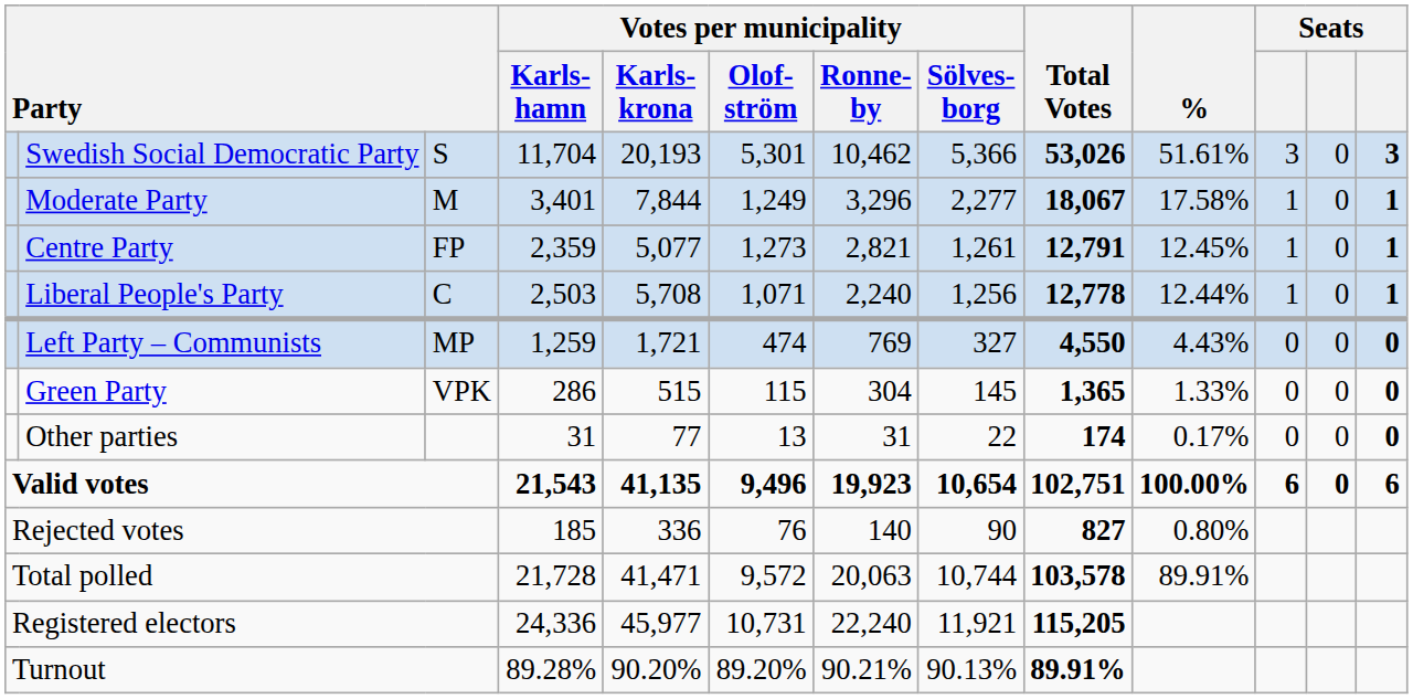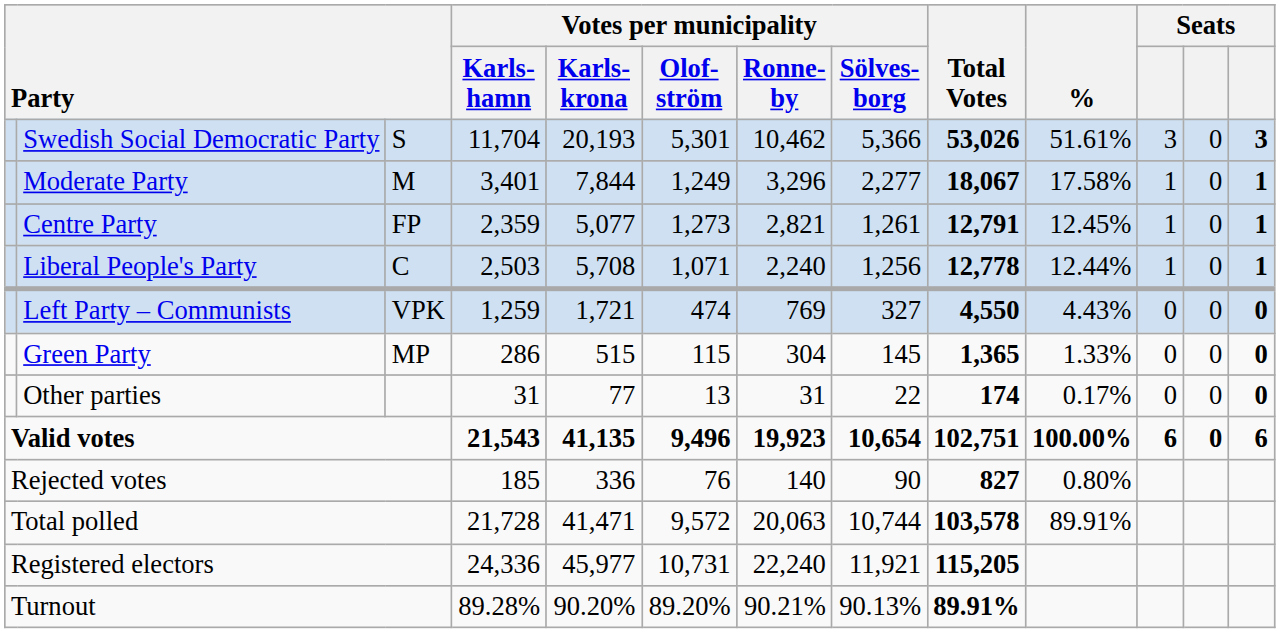 <table class="wikitable" border="1" style="text-align:right;">
 <tr>
 <th style="text-align:left;" valign=bottom rowspan=2 colspan=3>Party</th>
 <th colspan=5>Votes per municipality</th>
 <th align=center valign=bottom rowspan=2 width="50">Total Votes</th>
 <th align=center valign=bottom rowspan=2 width="50">%</th>
 <th colspan=3>Seats</th>
 </tr>
 <tr>
 <th align=center valign=bottom width="50"><a href='#'>Karls- hamn</a></th>
 <th align=center valign=bottom width="50"><a href='#'>Karls- krona</a></th>
 <th align=center valign=bottom width="50"><a href='#'>Olof- ström</a></th>
 <th align=center valign=bottom width="50"><a href='#'>Ronne- by</a></th>
 <th align=center valign=bottom width="50"><a href='#'>Sölves- borg</a></th>
 <th align=center valign=bottom width="20"><small></small></th>
 <th align=center valign=bottom width="20"><small><a href='#'></a></small></th>
 <th align=center valign=bottom width="20"><small></small></th>
 </tr>
 <tr style="background:#CEE0F2;">
 <td></td>
 <td align=left style="white-space: nowrap;"><a href='#'>Swedish Social Democratic Party</a></td>
 <td align=left>S</td>
 <td>11,704</td>
 <td>20,193</td>
 <td>5,301</td>
 <td>10,462</td>
 <td>5,366</td>
 <td><strong>53,026</strong></td>
 <td>51.61%</td>
 <td>3</td>
 <td>0</td>
 <td><strong>3</strong></td>
 </tr>
 <tr style="background:#CEE0F2;">
 <td></td>
 <td align=left><a href='#'>Moderate Party</a></td>
 <td align=left>M</td>
 <td>3,401</td>
 <td>7,844</td>
 <td>1,249</td>
 <td>3,296</td>
 <td>2,277</td>
 <td><strong>18,067</strong></td>
 <td>17.58%</td>
 <td>1</td>
 <td>0</td>
 <td><strong>1</strong></td>
 </tr>
 <tr style="background:#CEE0F2;">
 <td></td>
 <td align=left><a href='#'>Centre Party</a></td>
 <td align=left>FP</td>
 <td>2,359</td>
 <td>5,077</td>
 <td>1,273</td>
 <td>2,821</td>
 <td>1,261</td>
 <td><strong>12,791</strong></td>
 <td>12.45%</td>
 <td>1</td>
 <td>0</td>
 <td><strong>1</strong></td>
 </tr>
 <tr style="background:#CEE0F2;">
 <td></td>
 <td align=left><a href='#'>Liberal People's Party</a></td>
 <td align=left>C</td>
 <td>2,503</td>
 <td>5,708</td>
 <td>1,071</td>
 <td>2,240</td>
 <td>1,256</td>
 <td><strong>12,778</strong></td>
 <td>12.44%</td>
 <td>1</td>
 <td>0</td>
 <td><strong>1</strong></td>
 </tr>
 <tr style="background:#CEE0F2; border-top:3px solid darkgray;">
 <td></td>
 <td align=left><a href='#'>Left Party – Communists</a></td>
-<td align=left>MP</td>
+<td align=left>VPK</td>
 <td>1,259</td>
 <td>1,721</td>
 <td>474</td>
 <td>769</td>
 <td>327</td>
 <td><strong>4,550</strong></td>
 <td>4.43%</td>
 <td>0</td>
 <td>0</td>
 <td><strong>0</strong></td>
 </tr>
 <tr>
 <td></td>
 <td align=left><a href='#'>Green Party</a></td>
-<td align=left>VPK</td>
+<td align=left>MP</td>
 <td>286</td>
 <td>515</td>
 <td>115</td>
 <td>304</td>
 <td>145</td>
 <td><strong>1,365</strong></td>
 <td>1.33%</td>
 <td>0</td>
 <td>0</td>
 <td><strong>0</strong></td>
 </tr>
 <tr>
 <td></td>
 <td align=left>Other parties</td>
 <td></td>
 <td>31</td>
 <td>77</td>
 <td>13</td>
 <td>31</td>
 <td>22</td>
 <td><strong>174</strong></td>
 <td>0.17%</td>
 <td>0</td>
 <td>0</td>
 <td><strong>0</strong></td>
 </tr>
 <tr style="font-weight:bold">
 <td align=left colspan=3>Valid votes</td>
 <td>21,543</td>
 <td>41,135</td>
 <td>9,496</td>
 <td>19,923</td>
 <td>10,654</td>
 <td>102,751</td>
 <td>100.00%</td>
 <td>6</td>
 <td>0</td>
 <td>6</td>
 </tr>
 <tr>
 <td align=left colspan=3>Rejected votes</td>
 <td>185</td>
 <td>336</td>
 <td>76</td>
 <td>140</td>
 <td>90</td>
 <td><strong>827</strong></td>
 <td>0.80%</td>
 <td></td>
 <td></td>
 <td></td>
 </tr>
 <tr>
 <td align=left colspan=3>Total polled</td>
 <td>21,728</td>
 <td>41,471</td>
 <td>9,572</td>
 <td>20,063</td>
 <td>10,744</td>
 <td><strong>103,578</strong></td>
 <td>89.91%</td>
 <td></td>
 <td></td>
 <td></td>
 </tr>
 <tr>
 <td align=left colspan=3>Registered electors</td>
 <td>24,336</td>
 <td>45,977</td>
 <td>10,731</td>
 <td>22,240</td>
 <td>11,921</td>
 <td><strong>115,205</strong></td>
 <td></td>
 <td></td>
 <td></td>
 <td></td>
 </tr>
 <tr>
 <td align=left colspan=3>Turnout</td>
 <td>89.28%</td>
 <td>90.20%</td>
 <td>89.20%</td>
 <td>90.21%</td>
 <td>90.13%</td>
 <td><strong>89.91%</strong></td>
 <td></td>
 <td></td>
 <td></td>
 <td></td>
 </tr>
 </table>
